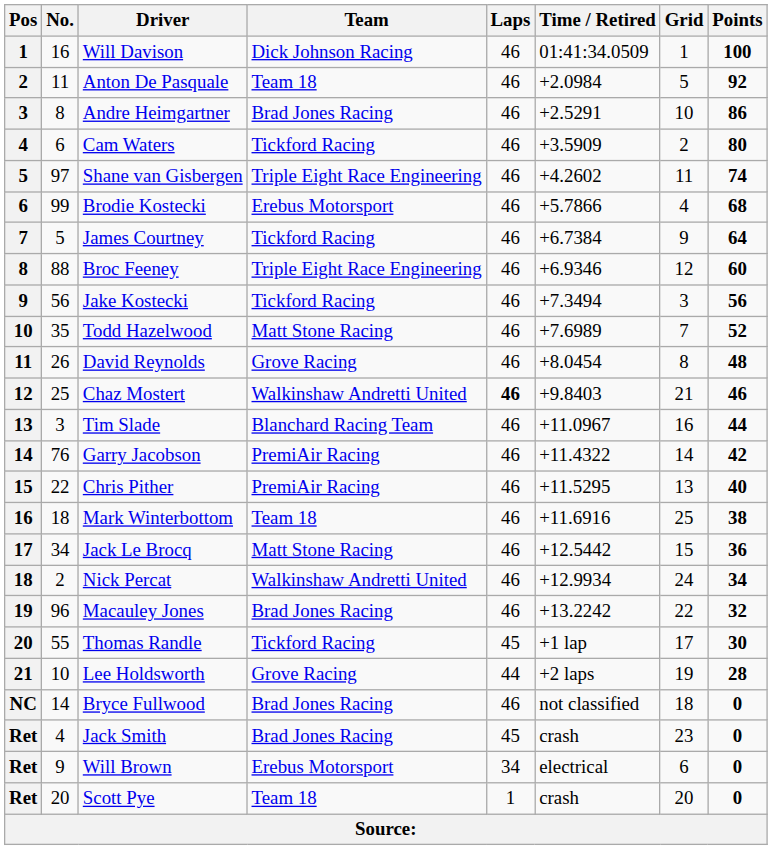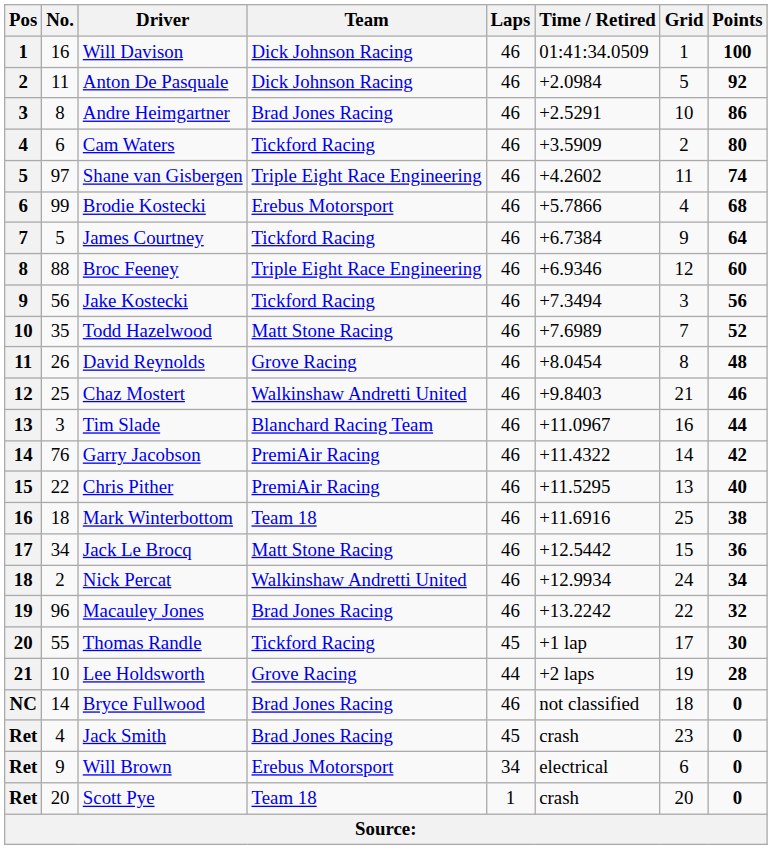 <table class="wikitable" style="font-size:90%;">
 <tr>
 <th>Pos</th>
 <th>No.</th>
 <th>Driver</th>
 <th>Team</th>
 <th>Laps</th>
 <th>Time / Retired</th>
 <th>Grid</th>
 <th>Points</th>
 </tr>
 <tr>
 <th>1</th>
 <td align="center">16</td>
 <td> <a href='#'>Will Davison</a></td>
 <td><a href='#'>Dick Johnson Racing</a></td>
 <td align="center">46</td>
 <td>01:41:34.0509</td>
 <td align="center">1</td>
 <td align="center"><strong>100</strong></td>
 </tr>
 <tr>
 <th>2</th>
 <td align="center">11</td>
 <td> <a href='#'>Anton De Pasquale</a></td>
-<td><a href='#'>Team 18</a></td>
+<td><a href='#'>Dick Johnson Racing</a></td>
 <td align="center">46</td>
 <td>+2.0984</td>
 <td align="center">5</td>
 <td align="center"><strong>92</strong></td>
 </tr>
 <tr>
 <th>3</th>
 <td align="center">8</td>
 <td> <a href='#'>Andre Heimgartner</a></td>
 <td><a href='#'>Brad Jones Racing</a></td>
 <td align="center">46</td>
 <td>+2.5291</td>
 <td align="center">10</td>
 <td align="center"><strong>86</strong></td>
 </tr>
 <tr>
 <th>4</th>
 <td align="center">6</td>
 <td> <a href='#'>Cam Waters</a></td>
 <td><a href='#'>Tickford Racing</a></td>
 <td align="center">46</td>
 <td>+3.5909</td>
 <td align="center">2</td>
 <td align="center"><strong>80</strong></td>
 </tr>
 <tr>
 <th>5</th>
 <td align="center">97</td>
 <td> <a href='#'>Shane van Gisbergen</a></td>
 <td><a href='#'>Triple Eight Race Engineering</a></td>
 <td align="center">46</td>
 <td>+4.2602</td>
 <td align="center">11</td>
 <td align="center"><strong>74</strong></td>
 </tr>
 <tr>
 <th>6</th>
 <td align="center">99</td>
 <td> <a href='#'>Brodie Kostecki</a></td>
 <td><a href='#'>Erebus Motorsport</a></td>
 <td align="center">46</td>
 <td>+5.7866</td>
 <td align="center">4</td>
 <td align="center"><strong>68</strong></td>
 </tr>
 <tr>
 <th>7</th>
 <td align="center">5</td>
 <td> <a href='#'>James Courtney</a></td>
 <td><a href='#'>Tickford Racing</a></td>
 <td align="center">46</td>
 <td>+6.7384</td>
 <td align="center">9</td>
 <td align="center"><strong>64</strong></td>
 </tr>
 <tr>
 <th>8</th>
 <td align="center">88</td>
 <td> <a href='#'>Broc Feeney</a></td>
 <td><a href='#'>Triple Eight Race Engineering</a></td>
 <td align="center">46</td>
 <td>+6.9346</td>
 <td align="center">12</td>
 <td align="center"><strong>60</strong></td>
 </tr>
 <tr>
 <th>9</th>
 <td align="center">56</td>
 <td> <a href='#'>Jake Kostecki</a></td>
 <td><a href='#'>Tickford Racing</a></td>
 <td align="center">46</td>
 <td>+7.3494</td>
 <td align="center">3</td>
 <td align="center"><strong>56</strong></td>
 </tr>
 <tr>
 <th>10</th>
 <td align="center">35</td>
 <td> <a href='#'>Todd Hazelwood</a></td>
 <td><a href='#'>Matt Stone Racing</a></td>
 <td align="center">46</td>
 <td>+7.6989</td>
 <td align="center">7</td>
 <td align="center"><strong>52</strong></td>
 </tr>
 <tr>
 <th>11</th>
 <td align="center">26</td>
 <td> <a href='#'>David Reynolds</a></td>
 <td><a href='#'>Grove Racing</a></td>
 <td align="center">46</td>
 <td>+8.0454</td>
 <td align="center">8</td>
 <td align="center"><strong>48</strong></td>
 </tr>
 <tr>
 <th>12</th>
 <td align="center">25</td>
 <td> <a href='#'>Chaz Mostert</a></td>
 <td><a href='#'>Walkinshaw Andretti United</a></td>
-<td align="center"><strong>46</strong></td>
+<td align="center">46</td>
 <td>+9.8403</td>
 <td align="center">21</td>
 <td align="center"><strong>46</strong></td>
 </tr>
 <tr>
 <th>13</th>
 <td align="center">3</td>
 <td> <a href='#'>Tim Slade</a></td>
 <td><a href='#'>Blanchard Racing Team</a></td>
 <td align="center">46</td>
 <td>+11.0967</td>
 <td align="center">16</td>
 <td align="center"><strong>44</strong></td>
 </tr>
 <tr>
 <th>14</th>
 <td align="center">76</td>
 <td> <a href='#'>Garry Jacobson</a></td>
 <td><a href='#'>PremiAir Racing</a></td>
 <td align="center">46</td>
 <td>+11.4322</td>
 <td align="center">14</td>
 <td align="center"><strong>42</strong></td>
 </tr>
 <tr>
 <th>15</th>
 <td align="center">22</td>
 <td> <a href='#'>Chris Pither</a></td>
 <td><a href='#'>PremiAir Racing</a></td>
 <td align="center">46</td>
 <td>+11.5295</td>
 <td align="center">13</td>
 <td align="center"><strong>40</strong></td>
 </tr>
 <tr>
 <th>16</th>
 <td align="center">18</td>
 <td> <a href='#'>Mark Winterbottom</a></td>
 <td><a href='#'>Team 18</a></td>
 <td align="center">46</td>
 <td>+11.6916</td>
 <td align="center">25</td>
 <td align="center"><strong>38</strong></td>
 </tr>
 <tr>
 <th>17</th>
 <td align="center">34</td>
 <td> <a href='#'>Jack Le Brocq</a></td>
 <td><a href='#'>Matt Stone Racing</a></td>
 <td align="center">46</td>
 <td>+12.5442</td>
 <td align="center">15</td>
 <td align="center"><strong>36</strong></td>
 </tr>
 <tr>
 <th>18</th>
 <td align="center">2</td>
 <td> <a href='#'>Nick Percat</a></td>
 <td><a href='#'>Walkinshaw Andretti United</a></td>
 <td align="center">46</td>
 <td>+12.9934</td>
 <td align="center">24</td>
 <td align="center"><strong>34</strong></td>
 </tr>
 <tr>
 <th>19</th>
 <td align="center">96</td>
 <td> <a href='#'>Macauley Jones</a></td>
 <td><a href='#'>Brad Jones Racing</a></td>
 <td align="center">46</td>
 <td>+13.2242</td>
 <td align="center">22</td>
 <td align="center"><strong>32</strong></td>
 </tr>
 <tr>
 <th>20</th>
 <td align="center">55</td>
 <td> <a href='#'>Thomas Randle</a></td>
 <td><a href='#'>Tickford Racing</a></td>
 <td align="center">45</td>
 <td>+1 lap</td>
 <td align="center">17</td>
 <td align="center"><strong>30</strong></td>
 </tr>
 <tr>
 <th>21</th>
 <td align="center">10</td>
 <td> <a href='#'>Lee Holdsworth</a></td>
 <td><a href='#'>Grove Racing</a></td>
 <td align="center">44</td>
 <td>+2 laps</td>
 <td align="center">19</td>
 <td align="center"><strong>28</strong></td>
 </tr>
 <tr>
 <th>NC</th>
 <td align="center">14</td>
 <td> <a href='#'>Bryce Fullwood</a></td>
 <td><a href='#'>Brad Jones Racing</a></td>
 <td align="center">46</td>
 <td>not classified</td>
 <td align="center">18</td>
 <td align="center"><strong>0</strong></td>
 </tr>
 <tr>
 <th>Ret</th>
 <td align="center">4</td>
 <td> <a href='#'>Jack Smith</a></td>
 <td><a href='#'>Brad Jones Racing</a></td>
 <td align="center">45</td>
 <td>crash</td>
 <td align="center">23</td>
 <td align="center"><strong>0</strong></td>
 </tr>
 <tr>
 <th>Ret</th>
 <td align="center">9</td>
 <td> <a href='#'>Will Brown</a></td>
 <td><a href='#'>Erebus Motorsport</a></td>
 <td align="center">34</td>
 <td>electrical</td>
 <td align="center">6</td>
 <td align="center"><strong>0</strong></td>
 </tr>
 <tr>
 <th>Ret</th>
 <td align="center">20</td>
 <td> <a href='#'>Scott Pye</a></td>
 <td><a href='#'>Team 18</a></td>
 <td align="center">1</td>
 <td>crash</td>
 <td align="center">20</td>
 <td align="center"><strong>0</strong></td>
 </tr>
 <tr>
 <th colspan=9>Source:</th>
 </tr>
 </table>
